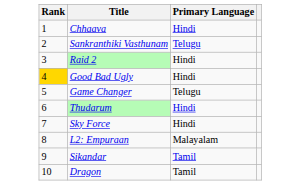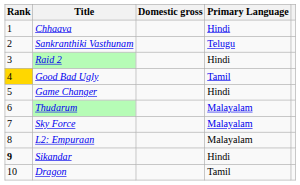 <table class="wikitable sortable" style="margin:auto; margin:auto;">
 <tr>
 <th>Rank</th>
 <th>Title</th>
+<th>Domestic gross</th>
 <th>Primary Language</th>
 <th></th>
 </tr>
 <tr>
 <td>1</td>
 <td><em><a href='#'>Chhaava</a></em></td>
+<td></td>
 <td><a href='#'>Hindi</a></td>
 <td></td>
 </tr>
 <tr>
 <td>2</td>
 <td><em><a href='#'>Sankranthiki Vasthunam</a></em></td>
+<td></td>
 <td><a href='#'>Telugu</a></td>
 <td></td>
 </tr>
 <tr>
 <td>3</td>
 <td style="background:#b6fcb6;"><em><a href='#'>Raid 2</a></em></td>
+<td></td>
 <td>Hindi</td>
 <td></td>
 </tr>
 <tr>
 <td style="background: gold;">4</td>
 <td><em><a href='#'>Good Bad Ugly</a></em></td>
-<td>Hindi</td>
+<td></td>
+<td><a href='#'>Tamil</a></td>
 <td></td>
 </tr>
 <tr>
 <td>5</td>
 <td><em><a href='#'>Game Changer</a></em></td>
-<td>Telugu</td>
+<td></td>
+<td>Hindi</td>
 <td></td>
 </tr>
 <tr>
 <td>6</td>
 <td style="background:#b6fcb6;"><em><a href='#'>Thudarum</a></em></td>
-<td><a href='#'>Hindi</a></td>
+<td></td>
+<td><a href='#'>Malayalam</a></td>
 <td></td>
 </tr>
 <tr>
 <td>7</td>
 <td><em><a href='#'>Sky Force</a></em></td>
-<td>Hindi</td>
+<td></td>
+<td><a href='#'>Malayalam</a></td>
 <td></td>
 </tr>
 <tr>
 <td>8</td>
 <td><em><a href='#'>L2: Empuraan</a></em></td>
+<td></td>
 <td>Malayalam</td>
 <td></td>
 </tr>
 <tr>
-<td>9</td>
+<td><strong>9</strong></td>
 <td><em><a href='#'>Sikandar</a></em></td>
-<td><a href='#'>Tamil</a></td>
+<td></td>
+<td>Hindi</td>
 <td></td>
 </tr>
 <tr>
 <td>10</td>
 <td><em><a href='#'>Dragon</a></em></td>
+<td></td>
 <td>Tamil</td>
 <td></td>
 </tr>
 </table>
